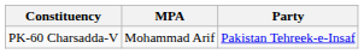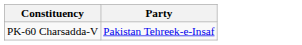 <table class="wikitable">
 <tr>
 <th>Constituency</th>
-<th>MPA</th>
 <th>Party</th>
 </tr>
 <tr>
 <td>PK-60 Charsadda-V</td>
-<td>Mohammad Arif</td>
 <td><a href='#'>Pakistan Tehreek-e-Insaf</a></td>
 </tr>
 </table>
